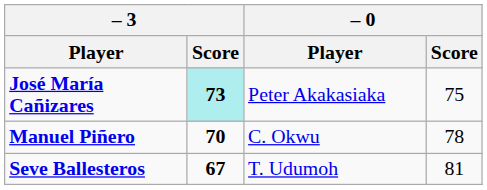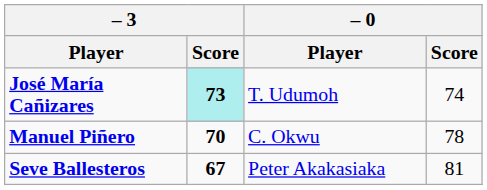 <table class=wikitable>
 <tr>
 <th colspan=2> – 3</th>
 <th colspan=2> – 0</th>
 </tr>
 <tr>
 <th width=140>Player</th>
 <th>Score</th>
 <th width=140>Player</th>
 <th>Score</th>
 </tr>
 <tr>
 <td><strong><a href='#'>José María Cañizares</a></strong></td>
 <td align=center style="background: paleturquoise;"><strong>73</strong></td>
-<td><a href='#'>Peter Akakasiaka</a></td>
-<td align=center>75</td>
+<td><a href='#'>T. Udumoh</a></td>
+<td align=center>74</td>
 </tr>
 <tr>
 <td><strong><a href='#'>Manuel Piñero</a></strong></td>
 <td align=center><strong>70</strong></td>
 <td><a href='#'>C. Okwu</a></td>
 <td align=center>78</td>
 </tr>
 <tr>
 <td><strong><a href='#'>Seve Ballesteros</a></strong></td>
 <td align=center><strong>67</strong></td>
-<td><a href='#'>T. Udumoh</a></td>
+<td><a href='#'>Peter Akakasiaka</a></td>
 <td align=center>81</td>
 </tr>
 </table>
